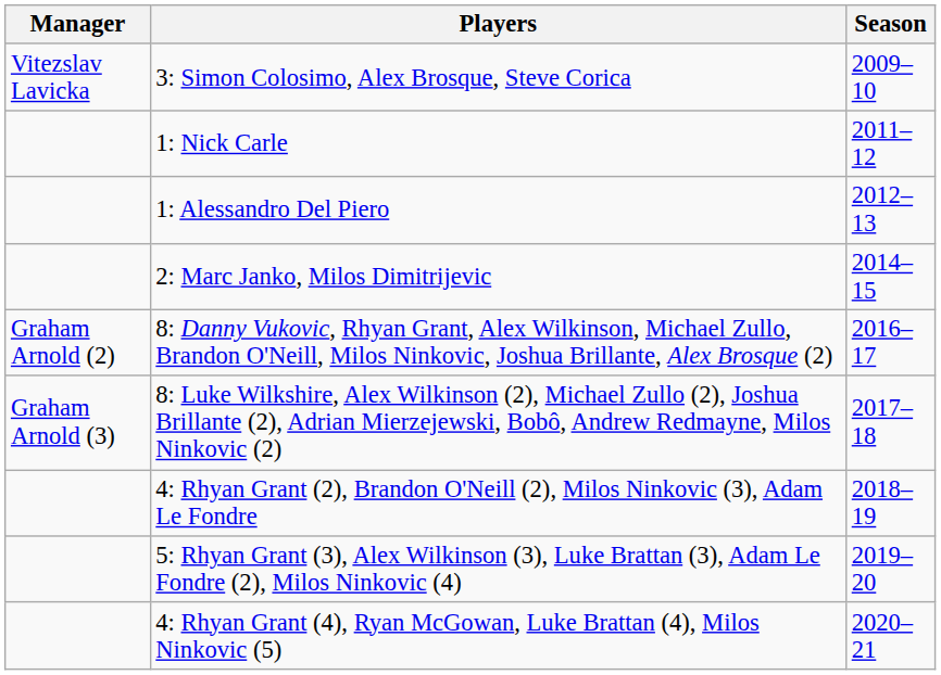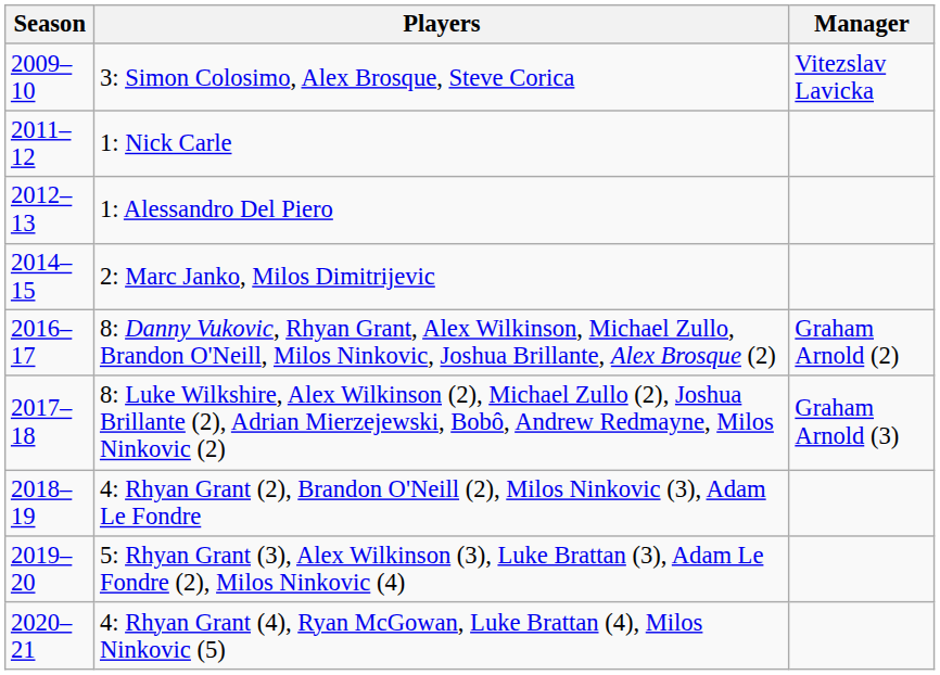 <table class="wikitable">
 <tr>
+<th>Season</th>
+<th>Players</th>
 <th>Manager</th>
-<th>Players</th>
-<th>Season</th>
 </tr>
 <tr>
+<td><a href='#'>2009–10</a></td>
+<td>3: <a href='#'>Simon Colosimo</a>, <a href='#'>Alex Brosque</a>, <a href='#'>Steve Corica</a></td>
 <td><a href='#'>Vitezslav Lavicka</a></td>
-<td>3: <a href='#'>Simon Colosimo</a>, <a href='#'>Alex Brosque</a>, <a href='#'>Steve Corica</a></td>
-<td><a href='#'>2009–10</a></td>
 </tr>
 <tr>
+<td><a href='#'>2011–12</a></td>
+<td>1: <a href='#'>Nick Carle</a></td>
 <td></td>
-<td>1: <a href='#'>Nick Carle</a></td>
-<td><a href='#'>2011–12</a></td>
 </tr>
 <tr>
+<td><a href='#'>2012–13</a></td>
+<td>1: <a href='#'>Alessandro Del Piero</a></td>
 <td></td>
-<td>1: <a href='#'>Alessandro Del Piero</a></td>
-<td><a href='#'>2012–13</a></td>
 </tr>
 <tr>
+<td><a href='#'>2014–15</a></td>
+<td>2: <a href='#'>Marc Janko</a>, <a href='#'>Milos Dimitrijevic</a></td>
 <td></td>
-<td>2: <a href='#'>Marc Janko</a>, <a href='#'>Milos Dimitrijevic</a></td>
-<td><a href='#'>2014–15</a></td>
 </tr>
 <tr>
+<td><a href='#'>2016–17</a></td>
+<td>8: <em><a href='#'>Danny Vukovic</a></em>, <a href='#'>Rhyan Grant</a>, <a href='#'>Alex Wilkinson</a>, <a href='#'>Michael Zullo</a>, <a href='#'>Brandon O'Neill</a>, <a href='#'>Milos Ninkovic</a>, <a href='#'>Joshua Brillante</a>, <em><a href='#'>Alex Brosque</a></em> (2)</td>
 <td><a href='#'>Graham Arnold</a> (2)</td>
-<td>8: <em><a href='#'>Danny Vukovic</a></em>, <a href='#'>Rhyan Grant</a>, <a href='#'>Alex Wilkinson</a>, <a href='#'>Michael Zullo</a>, <a href='#'>Brandon O'Neill</a>, <a href='#'>Milos Ninkovic</a>, <a href='#'>Joshua Brillante</a>, <em><a href='#'>Alex Brosque</a></em> (2)</td>
-<td><a href='#'>2016–17</a></td>
 </tr>
 <tr>
+<td><a href='#'>2017–18</a></td>
+<td>8: <a href='#'>Luke Wilkshire</a>, <a href='#'>Alex Wilkinson</a> (2), <a href='#'>Michael Zullo</a> (2), <a href='#'>Joshua Brillante</a> (2), <a href='#'>Adrian Mierzejewski</a>, <a href='#'>Bobô</a>, <a href='#'>Andrew Redmayne</a>, <a href='#'>Milos Ninkovic</a> (2)</td>
 <td><a href='#'>Graham Arnold</a> (3)</td>
-<td>8: <a href='#'>Luke Wilkshire</a>, <a href='#'>Alex Wilkinson</a> (2), <a href='#'>Michael Zullo</a> (2), <a href='#'>Joshua Brillante</a> (2), <a href='#'>Adrian Mierzejewski</a>, <a href='#'>Bobô</a>, <a href='#'>Andrew Redmayne</a>, <a href='#'>Milos Ninkovic</a> (2)</td>
-<td><a href='#'>2017–18</a></td>
 </tr>
 <tr>
+<td><a href='#'>2018–19</a></td>
+<td>4: <a href='#'>Rhyan Grant</a> (2), <a href='#'>Brandon O'Neill</a> (2), <a href='#'>Milos Ninkovic</a> (3), <a href='#'>Adam Le Fondre</a></td>
 <td></td>
-<td>4: <a href='#'>Rhyan Grant</a> (2), <a href='#'>Brandon O'Neill</a> (2), <a href='#'>Milos Ninkovic</a> (3), <a href='#'>Adam Le Fondre</a></td>
-<td><a href='#'>2018–19</a></td>
 </tr>
 <tr>
+<td><a href='#'>2019–20</a></td>
+<td>5: <a href='#'>Rhyan Grant</a> (3), <a href='#'>Alex Wilkinson</a> (3), <a href='#'>Luke Brattan</a> (3), <a href='#'>Adam Le Fondre</a> (2), <a href='#'>Milos Ninkovic</a> (4)</td>
 <td></td>
-<td>5: <a href='#'>Rhyan Grant</a> (3), <a href='#'>Alex Wilkinson</a> (3), <a href='#'>Luke Brattan</a> (3), <a href='#'>Adam Le Fondre</a> (2), <a href='#'>Milos Ninkovic</a> (4)</td>
-<td><a href='#'>2019–20</a></td>
 </tr>
 <tr>
+<td><a href='#'>2020–21</a></td>
+<td>4: <a href='#'>Rhyan Grant</a> (4), <a href='#'>Ryan McGowan</a>, <a href='#'>Luke Brattan</a> (4), <a href='#'>Milos Ninkovic</a> (5)</td>
 <td></td>
-<td>4: <a href='#'>Rhyan Grant</a> (4), <a href='#'>Ryan McGowan</a>, <a href='#'>Luke Brattan</a> (4), <a href='#'>Milos Ninkovic</a> (5)</td>
-<td><a href='#'>2020–21</a></td>
 </tr>
 </table>
